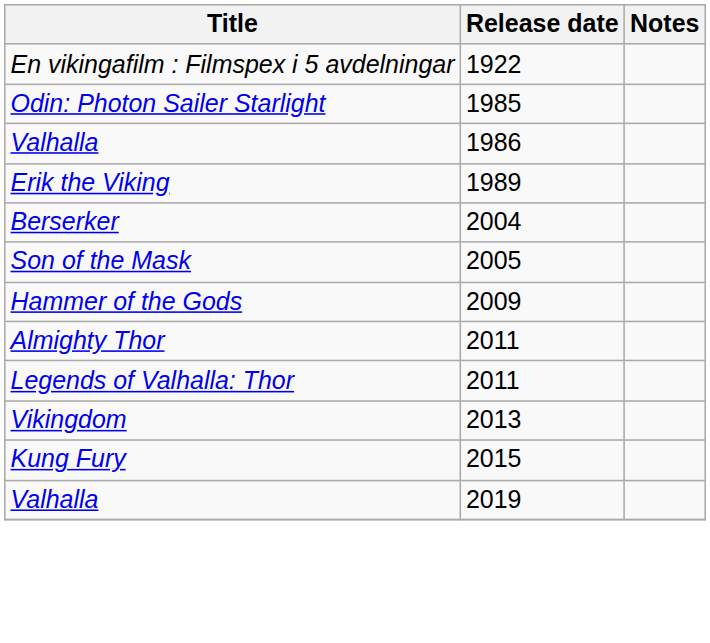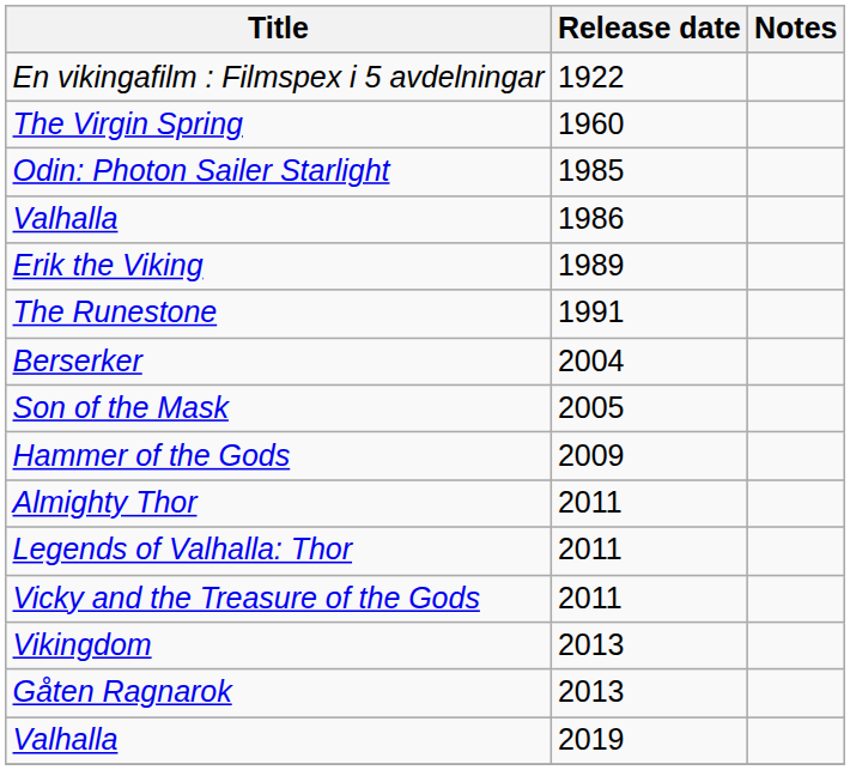 <table class="wikitable sortable">
 <tr>
 <th scope="col">Title</th>
 <th scope="col">Release date</th>
 <th scope="col" class="unsortable">Notes</th>
 </tr>
 <tr>
 <td><em>En vikingafilm : Filmspex i 5 avdelningar</em></td>
 <td>1922</td>
+<td></td>
+</tr>
+<tr>
+<td><em><a href='#'>The Virgin Spring</a></em></td>
+<td>1960</td>
 <td></td>
 </tr>
 <tr>
 <td><em><a href='#'>Odin: Photon Sailer Starlight</a></em></td>
 <td>1985</td>
 <td></td>
 </tr>
 <tr>
 <td><em><a href='#'>Valhalla</a></em></td>
 <td>1986</td>
 <td></td>
 </tr>
 <tr>
 <td><em><a href='#'>Erik the Viking</a></em></td>
 <td>1989</td>
+<td></td>
+</tr>
+<tr>
+<td><em><a href='#'>The Runestone</a></em></td>
+<td>1991</td>
 <td></td>
 </tr>
 <tr>
 <td><em><a href='#'>Berserker</a></em></td>
 <td>2004</td>
 <td></td>
 </tr>
 <tr>
 <td><em><a href='#'>Son of the Mask</a></em></td>
 <td>2005</td>
 <td></td>
 </tr>
 <tr>
 <td><em><a href='#'>Hammer of the Gods</a></em></td>
 <td>2009</td>
 <td></td>
 </tr>
 <tr>
 <td><em><a href='#'>Almighty Thor</a></em></td>
 <td>2011</td>
 <td></td>
 </tr>
 <tr>
 <td><em><a href='#'>Legends of Valhalla: Thor</a></em></td>
 <td>2011</td>
 <td></td>
 </tr>
 <tr>
+<td><em><a href='#'>Vicky and the Treasure of the Gods</a></em></td>
+<td>2011</td>
+<td></td>
+</tr>
+<tr>
 <td><em><a href='#'>Vikingdom</a></em></td>
 <td>2013</td>
 <td></td>
 </tr>
 <tr>
-<td><em><a href='#'>Kung Fury</a></em></td>
-<td>2015</td>
+<td><em><a href='#'>Gåten Ragnarok</a></em></td>
+<td>2013</td>
 <td></td>
 </tr>
 <tr>
 <td><em><a href='#'>Valhalla</a></em></td>
 <td>2019</td>
 <td></td>
 </tr>
 <tr>
 </tr>
 </table>
